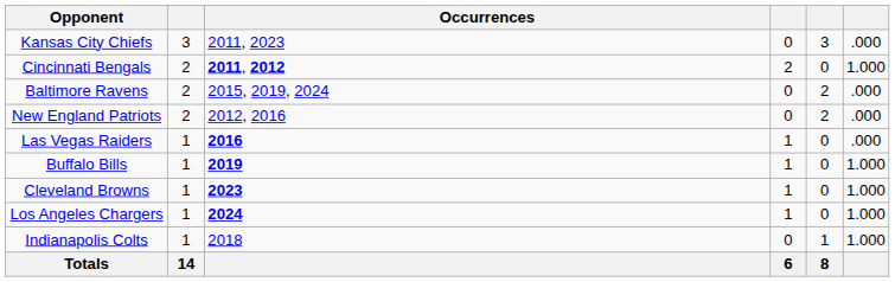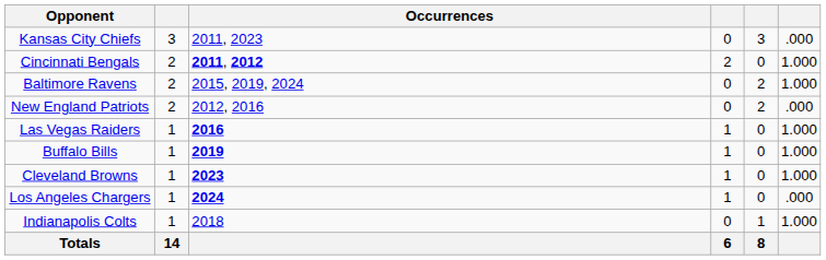 <table class="wikitable sortable" style="text-align: center; width: 72%;">
 <tr>
 <th width="160">Opponent</th>
 <th width="30"></th>
 <th>Occurrences</th>
 <th width="30"></th>
 <th width="30"></th>
 <th width="40"></th>
 </tr>
 <tr>
 <td><a href='#'>Kansas City Chiefs</a></td>
 <td>3</td>
 <td align=left><a href='#'>2011</a>, <a href='#'>2023</a></td>
 <td>0</td>
 <td>3</td>
 <td>.000</td>
 </tr>
 <tr>
 <td><a href='#'>Cincinnati Bengals</a></td>
 <td>2</td>
 <td align=left><strong><a href='#'>2011</a></strong>, <strong><a href='#'>2012</a></strong></td>
 <td>2</td>
 <td>0</td>
 <td>1.000</td>
 </tr>
 <tr>
 <td><a href='#'>Baltimore Ravens</a></td>
 <td>2</td>
 <td align=left><a href='#'>2015</a>, <a href='#'>2019</a>, <a href='#'>2024</a></td>
 <td>0</td>
 <td>2</td>
-<td>.000</td>
+<td>1.000</td>
 </tr>
 <tr>
 <td><a href='#'>New England Patriots</a></td>
 <td>2</td>
 <td align=left><a href='#'>2012</a>, <a href='#'>2016</a></td>
 <td>0</td>
 <td>2</td>
 <td>.000</td>
 </tr>
 <tr>
 <td><a href='#'>Las Vegas Raiders</a></td>
 <td>1</td>
 <td align=left><strong><a href='#'>2016</a></strong></td>
 <td>1</td>
 <td>0</td>
-<td>.000</td>
+<td>1.000</td>
 </tr>
 <tr>
 <td><a href='#'>Buffalo Bills</a></td>
 <td>1</td>
 <td align=left><strong><a href='#'>2019</a></strong></td>
 <td>1</td>
 <td>0</td>
 <td>1.000</td>
 </tr>
 <tr>
 <td><a href='#'>Cleveland Browns</a></td>
 <td>1</td>
 <td style="text-align:left"><strong><a href='#'>2023</a></strong></td>
 <td>1</td>
 <td>0</td>
 <td>1.000</td>
 </tr>
 <tr>
 <td><a href='#'>Los Angeles Chargers</a></td>
 <td>1</td>
 <td align=left><strong><a href='#'>2024</a></strong></td>
 <td>1</td>
 <td>0</td>
-<td>1.000</td>
+<td>.000</td>
 </tr>
 <tr>
 <td><a href='#'>Indianapolis Colts</a></td>
 <td>1</td>
 <td align=left><a href='#'>2018</a></td>
 <td>0</td>
 <td>1</td>
 <td>1.000</td>
 </tr>
 <tr>
 <th>Totals</th>
 <th>14</th>
 <th></th>
 <th>6</th>
 <th>8</th>
 <th></th>
 </tr>
 </table>
